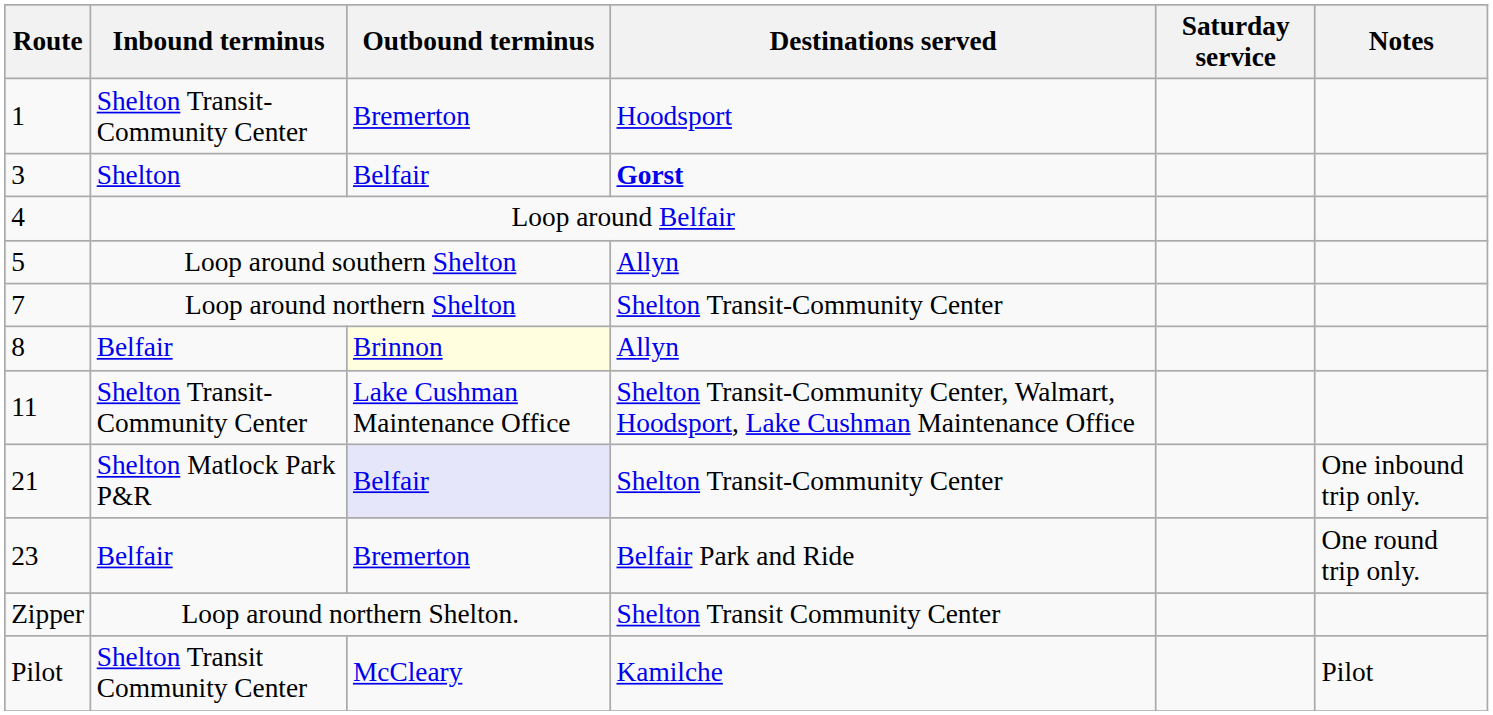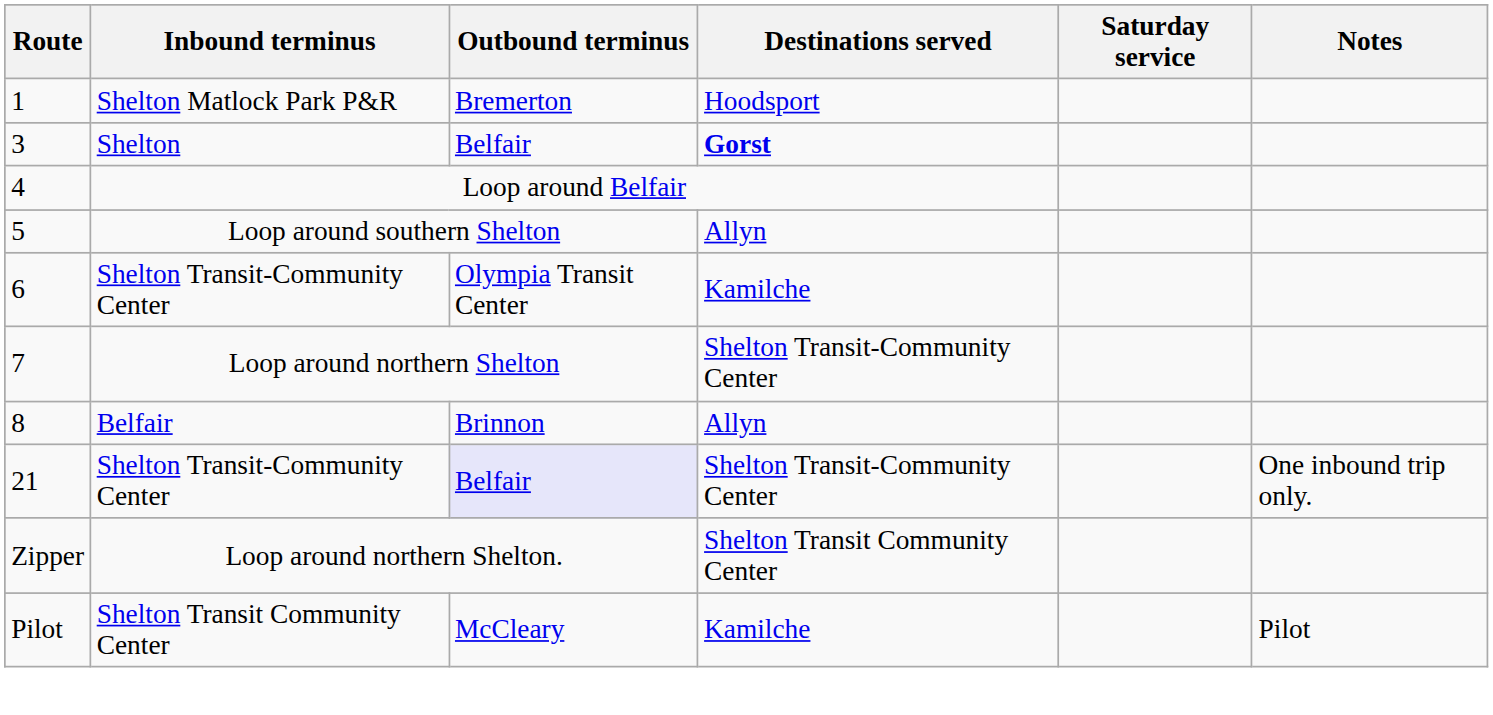 <table class="wikitable sortable">
 <tr>
 <th>Route</th>
 <th class="unsortable">Inbound terminus</th>
 <th class="unsortable">Outbound terminus</th>
 <th class="unsortable">Destinations served</th>
 <th>Saturday service</th>
 <th class="unsortable">Notes</th>
 </tr>
 <tr>
 <td>1</td>
-<td><a href='#'>Shelton</a> Transit-Community Center</td>
+<td><a href='#'>Shelton</a> Matlock Park P&R</td>
 <td><a href='#'>Bremerton</a></td>
 <td><a href='#'>Hoodsport</a></td>
 <td></td>
 <td></td>
 </tr>
 <tr>
 <td>3</td>
 <td><a href='#'>Shelton</a></td>
 <td><a href='#'>Belfair</a></td>
 <td><strong><a href='#'>Gorst</a></strong></td>
 <td></td>
 <td></td>
 </tr>
 <tr>
 <td>4</td>
 <td colspan=3 align=center>Loop around <a href='#'>Belfair</a></td>
 <td></td>
 <td></td>
 </tr>
 <tr>
 <td>5</td>
 <td colspan=2 align=center>Loop around southern <a href='#'>Shelton</a></td>
 <td><a href='#'>Allyn</a></td>
 <td></td>
 <td></td>
 </tr>
 <tr>
+<td>6</td>
+<td><a href='#'>Shelton</a> Transit-Community Center</td>
+<td><a href='#'>Olympia</a> Transit Center</td>
+<td><a href='#'>Kamilche</a></td>
+<td></td>
+<td></td>
+</tr>
+<tr>
 <td>7</td>
 <td colspan=2 align=center>Loop around northern <a href='#'>Shelton</a></td>
 <td><a href='#'>Shelton</a> Transit-Community Center</td>
 <td></td>
 <td></td>
 </tr>
 <tr>
 <td>8</td>
 <td><a href='#'>Belfair</a></td>
-<td style="background: lightyellow;"><a href='#'>Brinnon</a></td>
+<td><a href='#'>Brinnon</a></td>
 <td><a href='#'>Allyn</a></td>
 <td></td>
 <td></td>
 </tr>
 <tr>
-<td>11</td>
+<td>21</td>
 <td><a href='#'>Shelton</a> Transit-Community Center</td>
-<td><a href='#'>Lake Cushman</a> Maintenance Office</td>
-<td><a href='#'>Shelton</a> Transit-Community Center, Walmart, <a href='#'>Hoodsport</a>, <a href='#'>Lake Cushman</a> Maintenance Office</td>
-<td></td>
-<td></td>
-</tr>
-<tr>
-<td>21</td>
-<td><a href='#'>Shelton</a> Matlock Park P&R</td>
 <td style="background: lavender;"><a href='#'>Belfair</a></td>
 <td><a href='#'>Shelton</a> Transit-Community Center</td>
 <td></td>
 <td>One inbound trip only.</td>
-</tr>
-<tr>
-<td>23</td>
-<td><a href='#'>Belfair</a></td>
-<td><a href='#'>Bremerton</a></td>
-<td><a href='#'>Belfair</a> Park and Ride</td>
-<td></td>
-<td>One round trip only.</td>
 </tr>
 <tr>
 <td>Zipper</td>
 <td colspan=2 align=center>Loop around northern Shelton.</td>
 <td><a href='#'>Shelton</a> Transit Community Center</td>
 <td></td>
 <td></td>
 </tr>
 <tr>
 <td>Pilot</td>
 <td><a href='#'>Shelton</a> Transit Community Center</td>
 <td><a href='#'>McCleary</a></td>
 <td><a href='#'>Kamilche</a></td>
 <td></td>
 <td>Pilot</td>
 </tr>
 </table>
